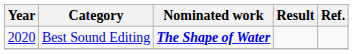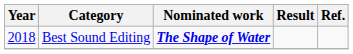 <table class="wikitable sortable">
 <tr>
 <th>Year</th>
 <th>Category</th>
 <th>Nominated work</th>
 <th>Result</th>
 <th>Ref.</th>
 </tr>
 <tr>
-<td><a href='#'>2020</a></td>
+<td><a href='#'>2018</a></td>
 <td><a href='#'>Best Sound Editing</a></td>
 <td><strong><em><a href='#'>The Shape of Water</a></em></strong></td>
 <td></td>
 <td style="text-align:center;"></td>
 </tr>
 <tr>
 </tr>
 </table>
